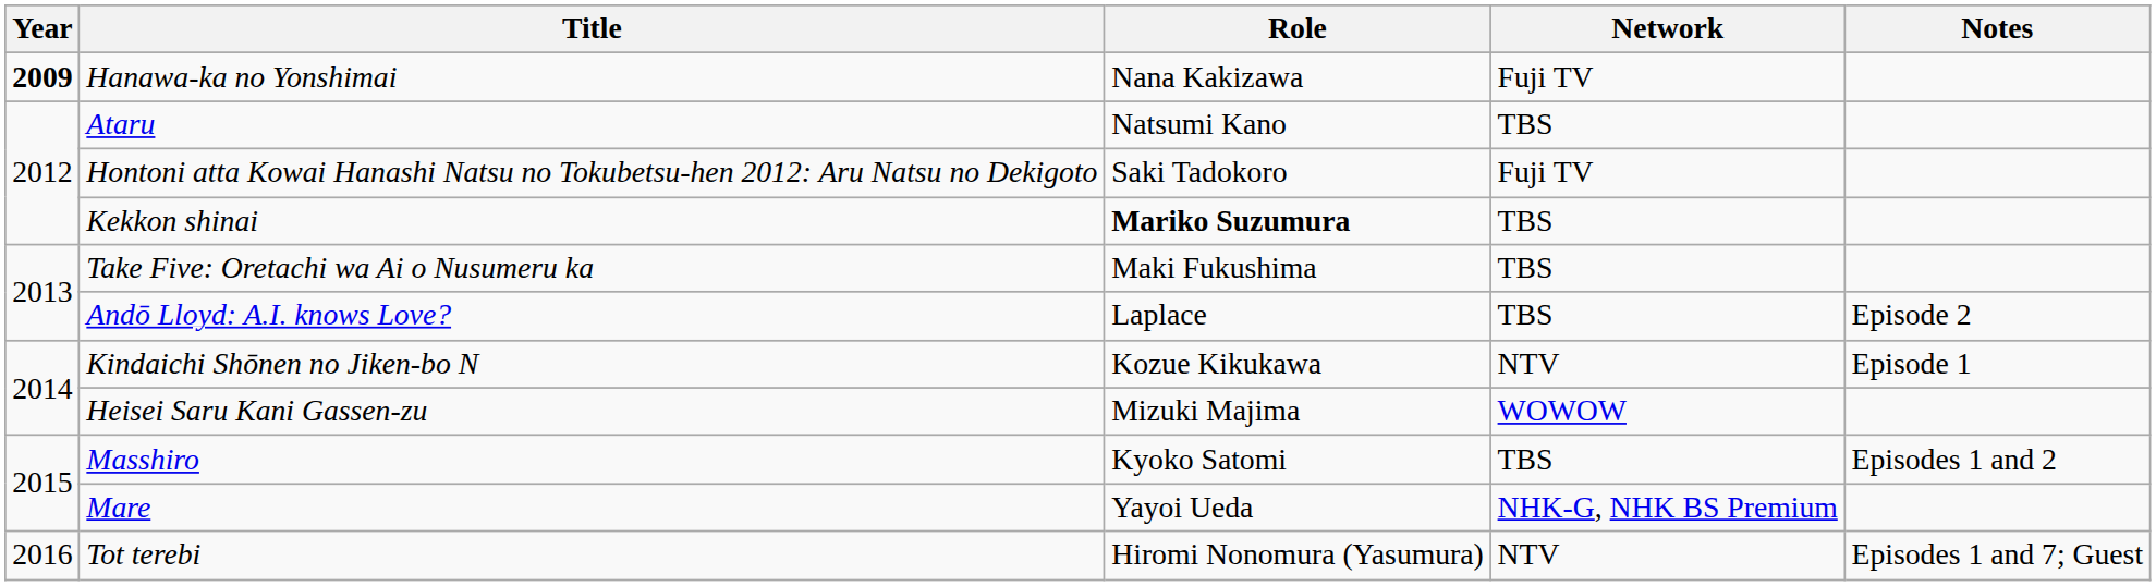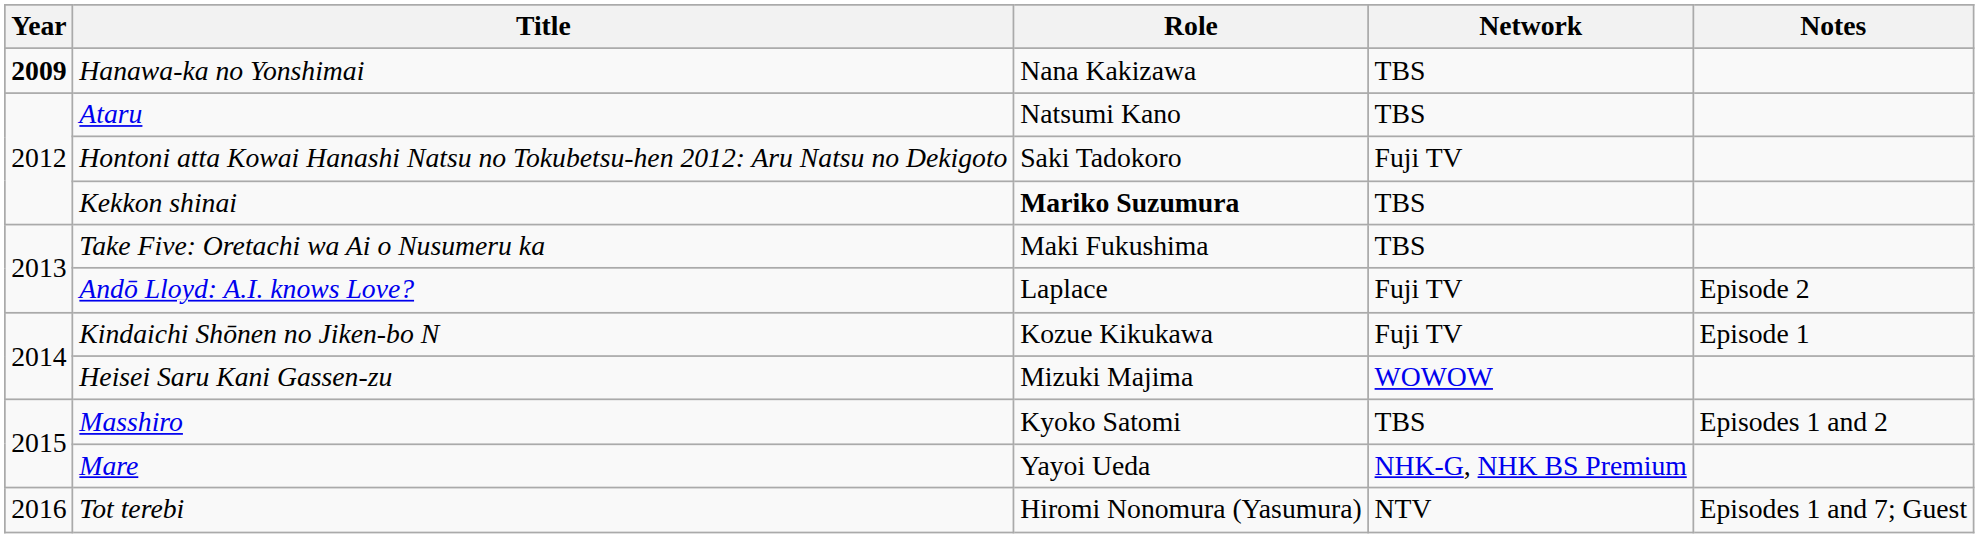 <table class="wikitable">
 <tr>
 <th>Year</th>
 <th>Title</th>
 <th>Role</th>
 <th>Network</th>
 <th>Notes</th>
 </tr>
 <tr>
 <td><strong>2009</strong></td>
 <td><em>Hanawa-ka no Yonshimai</em></td>
 <td>Nana Kakizawa</td>
-<td>Fuji TV</td>
+<td>TBS</td>
 <td></td>
 </tr>
 <tr>
 <td rowspan="3">2012</td>
 <td><em><a href='#'>Ataru</a></em></td>
 <td>Natsumi Kano</td>
 <td>TBS</td>
 <td></td>
 </tr>
 <tr>
 <td><em>Hontoni atta Kowai Hanashi Natsu no Tokubetsu-hen 2012: Aru Natsu no Dekigoto</em></td>
 <td>Saki Tadokoro</td>
 <td>Fuji TV</td>
 <td></td>
 </tr>
 <tr>
 <td><em>Kekkon shinai</em></td>
 <td><strong>Mariko Suzumura</strong></td>
 <td>TBS</td>
 <td></td>
 </tr>
 <tr>
 <td rowspan="2">2013</td>
 <td><em>Take Five: Oretachi wa Ai o Nusumeru ka</em></td>
 <td>Maki Fukushima</td>
 <td>TBS</td>
 <td></td>
 </tr>
 <tr>
 <td><em><a href='#'>Andō Lloyd: A.I. knows Love?</a></em></td>
 <td>Laplace</td>
-<td>TBS</td>
+<td>Fuji TV</td>
 <td>Episode 2</td>
 </tr>
 <tr>
 <td rowspan="2">2014</td>
 <td><em>Kindaichi Shōnen no Jiken-bo N</em></td>
 <td>Kozue Kikukawa</td>
-<td>NTV</td>
+<td>Fuji TV</td>
 <td>Episode 1</td>
 </tr>
 <tr>
 <td><em>Heisei Saru Kani Gassen-zu</em></td>
 <td>Mizuki Majima</td>
 <td><a href='#'>WOWOW</a></td>
 <td></td>
 </tr>
 <tr>
 <td rowspan="2">2015</td>
 <td><em><a href='#'>Masshiro</a></em></td>
 <td>Kyoko Satomi</td>
 <td>TBS</td>
 <td>Episodes 1 and 2</td>
 </tr>
 <tr>
 <td><em><a href='#'>Mare</a></em></td>
 <td>Yayoi Ueda</td>
 <td><a href='#'>NHK-G</a>, <a href='#'>NHK BS Premium</a></td>
 <td></td>
 </tr>
 <tr>
 <td>2016</td>
 <td><em>Tot terebi</em></td>
 <td>Hiromi Nonomura (Yasumura)</td>
 <td>NTV</td>
 <td>Episodes 1 and 7; Guest</td>
 </tr>
 </table>
